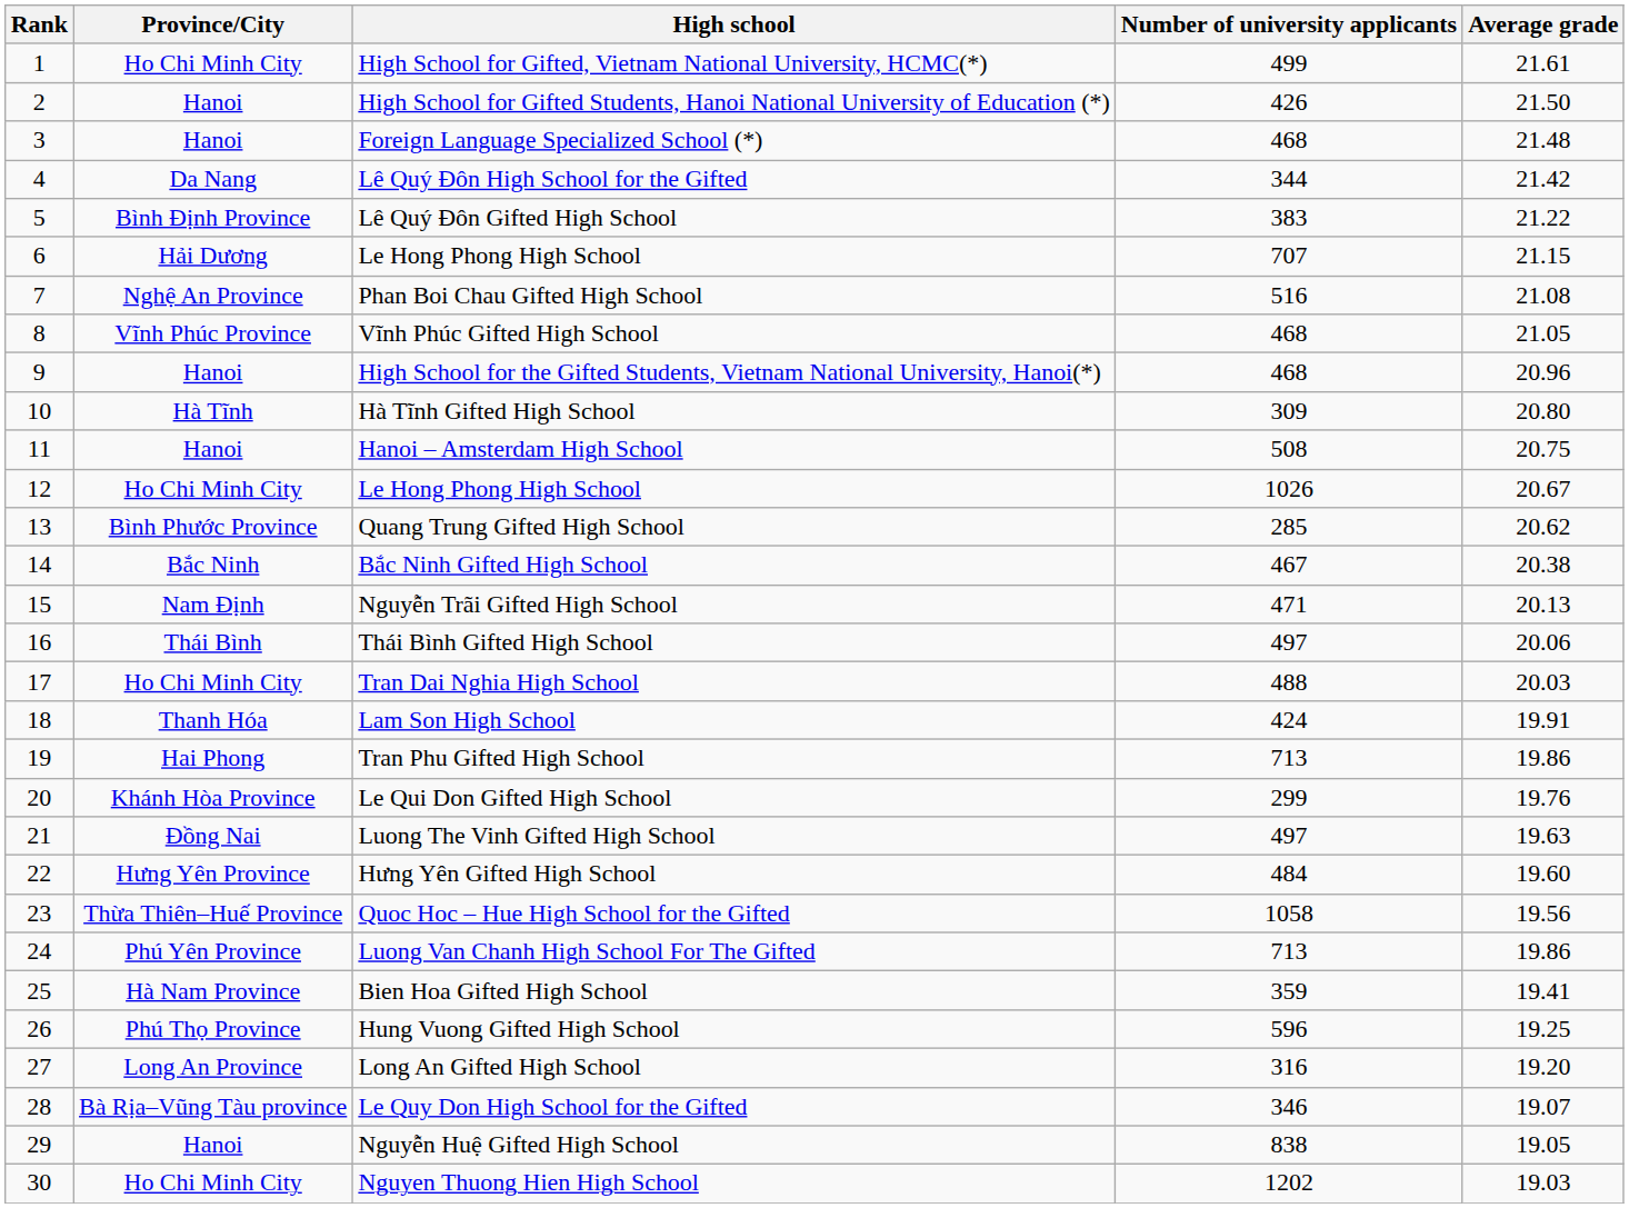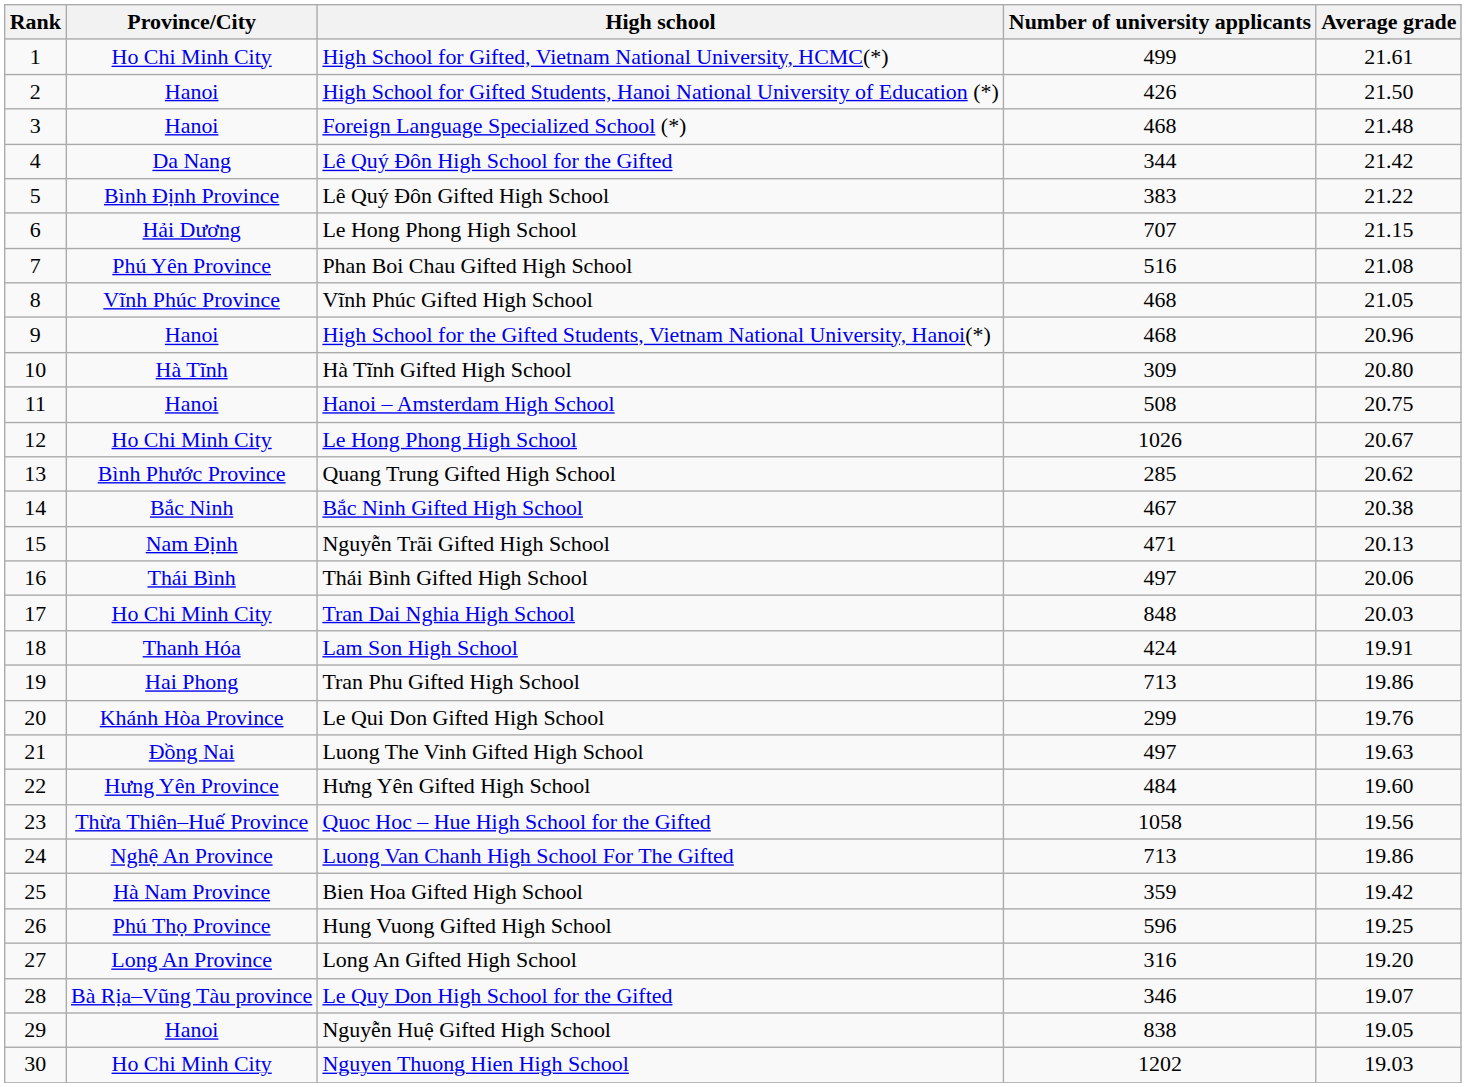 <table class="sortable wikitable" style="text-align:center">
 <tr>
 <th>Rank</th>
 <th>Province/City</th>
 <th><strong>High school</strong></th>
 <th>Number of university applicants</th>
 <th>Average grade</th>
 </tr>
 <tr>
 <td>1</td>
 <td><a href='#'>Ho Chi Minh City</a></td>
 <td style="text-align:left"><a href='#'>High School for Gifted, Vietnam National University, HCMC</a>(*)</td>
 <td>499</td>
 <td>21.61</td>
 </tr>
 <tr>
 <td>2</td>
 <td><a href='#'>Hanoi</a></td>
 <td style="text-align:left"><a href='#'>High School for Gifted Students, Hanoi National University of Education</a> (*)</td>
 <td>426</td>
 <td>21.50</td>
 </tr>
 <tr>
 <td>3</td>
 <td><a href='#'>Hanoi</a></td>
 <td style="text-align:left"><a href='#'>Foreign Language Specialized School</a> (*)</td>
 <td>468</td>
 <td>21.48</td>
 </tr>
 <tr>
 <td>4</td>
 <td><a href='#'>Da Nang</a></td>
 <td style="text-align:left"><a href='#'>Lê Quý Đôn High School for the Gifted</a></td>
 <td>344</td>
 <td>21.42</td>
 </tr>
 <tr>
 <td>5</td>
 <td><a href='#'>Bình Định Province</a></td>
 <td style="text-align:left">Lê Quý Đôn Gifted High School</td>
 <td>383</td>
 <td>21.22</td>
 </tr>
 <tr>
 <td>6</td>
 <td><a href='#'>Hải Dương</a></td>
 <td style="text-align:left">Le Hong Phong High School</td>
 <td>707</td>
 <td>21.15</td>
 </tr>
 <tr>
 <td>7</td>
-<td><a href='#'>Nghệ An Province</a></td>
+<td><a href='#'>Phú Yên Province</a></td>
 <td style="text-align:left">Phan Boi Chau Gifted High School</td>
 <td>516</td>
 <td>21.08</td>
 </tr>
 <tr>
 <td>8</td>
 <td><a href='#'>Vĩnh Phúc Province</a></td>
 <td style="text-align:left">Vĩnh Phúc Gifted High School</td>
 <td>468</td>
 <td>21.05</td>
 </tr>
 <tr>
 <td>9</td>
 <td><a href='#'>Hanoi</a></td>
 <td style="text-align:left"><a href='#'>High School for the Gifted Students, Vietnam National University, Hanoi</a>(*)</td>
 <td>468</td>
 <td>20.96</td>
 </tr>
 <tr>
 <td>10</td>
 <td><a href='#'>Hà Tĩnh</a></td>
 <td style="text-align:left">Hà Tĩnh Gifted High School</td>
 <td>309</td>
 <td>20.80</td>
 </tr>
 <tr>
 <td>11</td>
 <td><a href='#'>Hanoi</a></td>
 <td style="text-align:left"><a href='#'>Hanoi – Amsterdam High School</a></td>
 <td>508</td>
 <td>20.75</td>
 </tr>
 <tr>
 <td>12</td>
 <td><a href='#'>Ho Chi Minh City</a></td>
 <td style="text-align:left"><a href='#'>Le Hong Phong High School</a></td>
 <td>1026</td>
 <td>20.67</td>
 </tr>
 <tr>
 <td>13</td>
 <td><a href='#'>Bình Phước Province</a></td>
 <td style="text-align:left">Quang Trung Gifted High School</td>
 <td>285</td>
 <td>20.62</td>
 </tr>
 <tr>
 <td>14</td>
 <td><a href='#'>Bắc Ninh</a></td>
 <td style="text-align:left"><a href='#'>Bắc Ninh Gifted High School</a></td>
 <td>467</td>
 <td>20.38</td>
 </tr>
 <tr>
 <td>15</td>
 <td><a href='#'>Nam Định</a></td>
 <td style="text-align:left">Nguyễn Trãi Gifted High School</td>
 <td>471</td>
 <td>20.13</td>
 </tr>
 <tr>
 <td>16</td>
 <td><a href='#'>Thái Bình</a></td>
 <td style="text-align:left">Thái Bình Gifted High School</td>
 <td>497</td>
 <td>20.06</td>
 </tr>
 <tr>
 <td>17</td>
 <td><a href='#'>Ho Chi Minh City</a></td>
 <td style="text-align:left"><a href='#'>Tran Dai Nghia High School</a></td>
-<td>488</td>
+<td>848</td>
 <td>20.03</td>
 </tr>
 <tr>
 <td>18</td>
 <td><a href='#'>Thanh Hóa</a></td>
 <td style="text-align:left"><a href='#'>Lam Son High School</a></td>
 <td>424</td>
 <td>19.91</td>
 </tr>
 <tr>
 <td>19</td>
 <td><a href='#'>Hai Phong</a></td>
 <td style="text-align:left">Tran Phu Gifted High School</td>
 <td>713</td>
 <td>19.86</td>
 </tr>
 <tr>
 <td>20</td>
 <td><a href='#'>Khánh Hòa Province</a></td>
 <td style="text-align:left">Le Qui Don Gifted High School</td>
 <td>299</td>
 <td>19.76</td>
 </tr>
 <tr>
 <td>21</td>
 <td><a href='#'>Đồng Nai</a></td>
 <td style="text-align:left">Luong The Vinh Gifted High School</td>
 <td>497</td>
 <td>19.63</td>
 </tr>
 <tr>
 <td>22</td>
 <td><a href='#'>Hưng Yên Province</a></td>
 <td style="text-align:left">Hưng Yên Gifted High School</td>
 <td>484</td>
 <td>19.60</td>
 </tr>
 <tr>
 <td>23</td>
 <td><a href='#'>Thừa Thiên–Huế Province</a></td>
 <td style="text-align:left"><a href='#'>Quoc Hoc – Hue High School for the Gifted</a></td>
 <td>1058</td>
 <td>19.56</td>
 </tr>
 <tr>
 <td>24</td>
-<td><a href='#'>Phú Yên Province</a></td>
+<td><a href='#'>Nghệ An Province</a></td>
 <td style="text-align:left"><a href='#'>Luong Van Chanh High School For The Gifted</a></td>
 <td>713</td>
 <td>19.86</td>
 </tr>
 <tr>
 <td>25</td>
 <td><a href='#'>Hà Nam Province</a></td>
 <td style="text-align:left">Bien Hoa Gifted High School</td>
 <td>359</td>
-<td>19.41</td>
+<td>19.42</td>
 </tr>
 <tr>
 <td>26</td>
 <td><a href='#'>Phú Thọ Province</a></td>
 <td style="text-align:left">Hung Vuong Gifted High School</td>
 <td>596</td>
 <td>19.25</td>
 </tr>
 <tr>
 <td>27</td>
 <td><a href='#'>Long An Province</a></td>
 <td style="text-align:left">Long An Gifted High School</td>
 <td>316</td>
 <td>19.20</td>
 </tr>
 <tr>
 <td>28</td>
 <td><a href='#'>Bà Rịa–Vũng Tàu province</a></td>
 <td style="text-align:left"><a href='#'>Le Quy Don High School for the Gifted</a></td>
 <td>346</td>
 <td>19.07</td>
 </tr>
 <tr>
 <td>29</td>
 <td><a href='#'>Hanoi</a></td>
 <td style="text-align:left">Nguyễn Huệ Gifted High School</td>
 <td>838</td>
 <td>19.05</td>
 </tr>
 <tr>
 <td>30</td>
 <td><a href='#'>Ho Chi Minh City</a></td>
 <td style="text-align:left"><a href='#'>Nguyen Thuong Hien High School</a></td>
 <td>1202</td>
 <td>19.03</td>
 </tr>
 </table>
